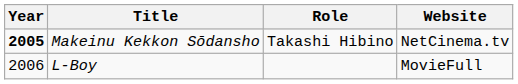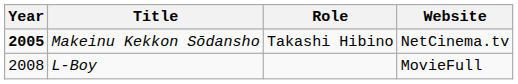 <table class="wikitable">
 <tr>
 <th>Year</th>
 <th>Title</th>
 <th>Role</th>
 <th>Website</th>
 </tr>
 <tr>
 <td><strong>2005</strong></td>
 <td><em>Makeinu Kekkon Sōdansho</em></td>
 <td>Takashi Hibino</td>
 <td>NetCinema.tv</td>
 </tr>
 <tr>
-<td>2006</td>
+<td>2008</td>
 <td><em>L-Boy</em></td>
 <td></td>
 <td>MovieFull</td>
 </tr>
 </table>
